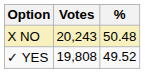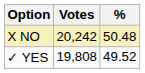 <table class="wikitable">
 <tr>
 <th>Option</th>
 <th>Votes</th>
 <th>%</th>
 </tr>
 <tr>
 <td style=background:#f8f1bd>X NO</td>
-<td style=background:#f8f1bd>20,243</td>
+<td style=background:#f8f1bd>20,242</td>
 <td style=background:#f8f1bd>50.48</td>
 </tr>
 <tr>
 <td>✓ YES</td>
 <td>19,808</td>
 <td>49.52</td>
 </tr>
 </table>
